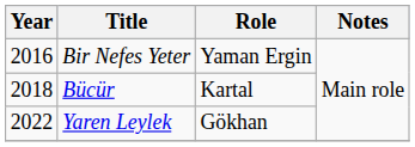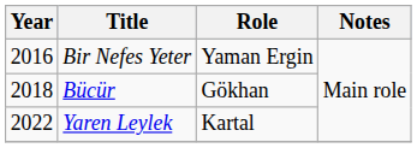 <table class="wikitable sortable">
 <tr style="background:#B0C4DE;">
 <th>Year</th>
 <th>Title</th>
 <th>Role</th>
 <th>Notes</th>
 </tr>
 <tr>
 <td>2016</td>
 <td><em>Bir Nefes Yeter</em></td>
 <td>Yaman Ergin</td>
 <td rowspan="3">Main role</td>
 </tr>
 <tr>
 <td>2018</td>
 <td><em><a href='#'>Bücür</a></em></td>
-<td>Kartal</td>
+<td>Gökhan</td>
 </tr>
 <tr>
 <td>2022</td>
 <td><em><a href='#'>Yaren Leylek</a></em></td>
-<td>Gökhan</td>
+<td>Kartal</td>
 </tr>
 <tr>
 </tr>
 </table>
